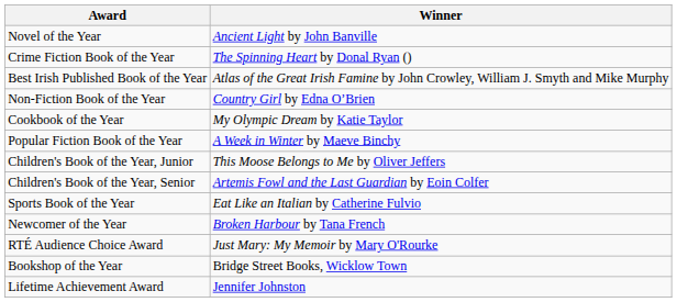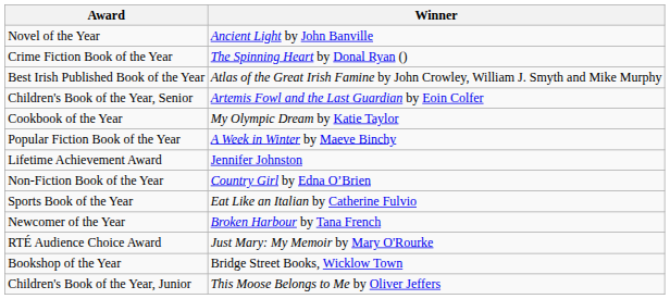 <table class="wikitable">
 <tr>
 <th>Award</th>
 <th>Winner</th>
 </tr>
 <tr>
 <td>Novel of the Year</td>
 <td><em><a href='#'>Ancient Light</a></em> by <a href='#'>John Banville</a></td>
 </tr>
 <tr>
 <td>Crime Fiction Book of the Year</td>
 <td><em><a href='#'>The Spinning Heart</a></em> by <a href='#'>Donal Ryan</a> ()</td>
 </tr>
 <tr>
 <td>Best Irish Published Book of the Year</td>
 <td><em>Atlas of the Great Irish Famine</em> by John Crowley, William J. Smyth and Mike Murphy</td>
 </tr>
 <tr>
-<td>Non-Fiction Book of the Year</td>
-<td><em><a href='#'>Country Girl</a></em> by <a href='#'>Edna O’Brien</a></td>
+<td>Children's Book of the Year, Senior</td>
+<td><em><a href='#'>Artemis Fowl and the Last Guardian</a></em> by <a href='#'>Eoin Colfer</a></td>
 </tr>
 <tr>
 <td>Cookbook of the Year</td>
 <td><em>My Olympic Dream</em> by <a href='#'>Katie Taylor</a></td>
 </tr>
 <tr>
 <td>Popular Fiction Book of the Year</td>
 <td><em><a href='#'>A Week in Winter</a></em> by <a href='#'>Maeve Binchy</a></td>
 </tr>
 <tr>
-<td>Children's Book of the Year, Junior</td>
-<td><em>This Moose Belongs to Me</em> by <a href='#'>Oliver Jeffers</a></td>
+<td>Lifetime Achievement Award</td>
+<td><a href='#'>Jennifer Johnston</a></td>
 </tr>
 <tr>
-<td>Children's Book of the Year, Senior</td>
-<td><em><a href='#'>Artemis Fowl and the Last Guardian</a></em> by <a href='#'>Eoin Colfer</a></td>
+<td>Non-Fiction Book of the Year</td>
+<td><em><a href='#'>Country Girl</a></em> by <a href='#'>Edna O’Brien</a></td>
 </tr>
 <tr>
 <td>Sports Book of the Year</td>
 <td><em>Eat Like an Italian</em> by <a href='#'>Catherine Fulvio</a></td>
 </tr>
 <tr>
 <td>Newcomer of the Year</td>
 <td><em><a href='#'>Broken Harbour</a></em> by <a href='#'>Tana French</a></td>
 </tr>
 <tr>
 <td>RTÉ Audience Choice Award</td>
 <td><em>Just Mary: My Memoir</em> by <a href='#'>Mary O'Rourke</a></td>
 </tr>
 <tr>
 <td>Bookshop of the Year</td>
 <td>Bridge Street Books, <a href='#'>Wicklow Town</a></td>
 </tr>
 <tr>
-<td>Lifetime Achievement Award</td>
-<td><a href='#'>Jennifer Johnston</a></td>
+<td>Children's Book of the Year, Junior</td>
+<td><em>This Moose Belongs to Me</em> by <a href='#'>Oliver Jeffers</a></td>
 </tr>
 </table>
